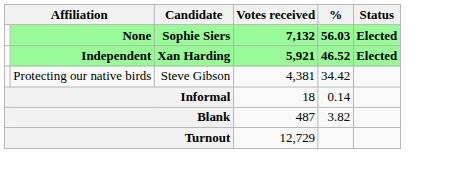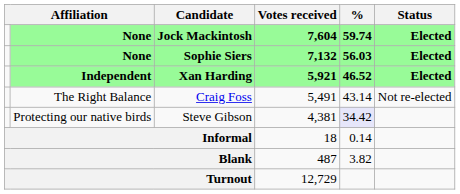 <table class="wikitable" style="text-align:right">
 <tr>
 <th colspan="2">Affiliation</th>
 <th>Candidate</th>
 <th>Votes received</th>
 <th>%</th>
 <th>Status</th>
+</tr>
+<tr>
+<td></td>
+<td style="background:palegreen"><strong>None</strong></td>
+<td style="background:palegreen"><strong>Jock Mackintosh</strong></td>
+<td style="background:palegreen"><strong>7,604</strong></td>
+<td style="background:palegreen"><strong>59.74</strong></td>
+<td style="background:palegreen"><strong>Elected</strong></td>
 </tr>
 <tr>
 <td></td>
 <td style="background:palegreen"><strong>None</strong></td>
 <td style="background:palegreen"><strong>Sophie Siers</strong></td>
 <td style="background:palegreen"><strong>7,132</strong></td>
 <td style="background:palegreen"><strong>56.03</strong></td>
 <td style="background:palegreen"><strong>Elected</strong></td>
 </tr>
 <tr>
 <td></td>
 <td style="background:palegreen"><strong>Independent</strong></td>
 <td style="background:palegreen"><strong>Xan Harding</strong></td>
 <td style="background:palegreen"><strong>5,921</strong></td>
 <td style="background:palegreen"><strong>46.52</strong></td>
 <td style="background:palegreen"><strong>Elected</strong></td>
 </tr>
 <tr>
 <td></td>
+<td>The Right Balance</td>
+<td><a href='#'>Craig Foss</a></td>
+<td>5,491</td>
+<td>43.14</td>
+<td>Not re-elected</td>
+</tr>
+<tr>
+<td></td>
 <td>Protecting our native birds</td>
 <td>Steve Gibson</td>
 <td>4,381</td>
-<td>34.42</td>
+<td style="background: lavender;">34.42</td>
 <td></td>
 </tr>
 <tr>
 <th colspan="3" style="text-align:right">Informal</th>
 <td colspan="1" style="text-align:right">18</td>
 <td>0.14</td>
 <td></td>
 </tr>
 <tr>
 <th colspan="3" style="text-align:right">Blank</th>
 <td>487</td>
 <td>3.82</td>
 <td></td>
 </tr>
 <tr>
 <th colspan="3" style="text-align:right">Turnout</th>
 <td>12,729</td>
 <td></td>
 <td></td>
 </tr>
 </table>
